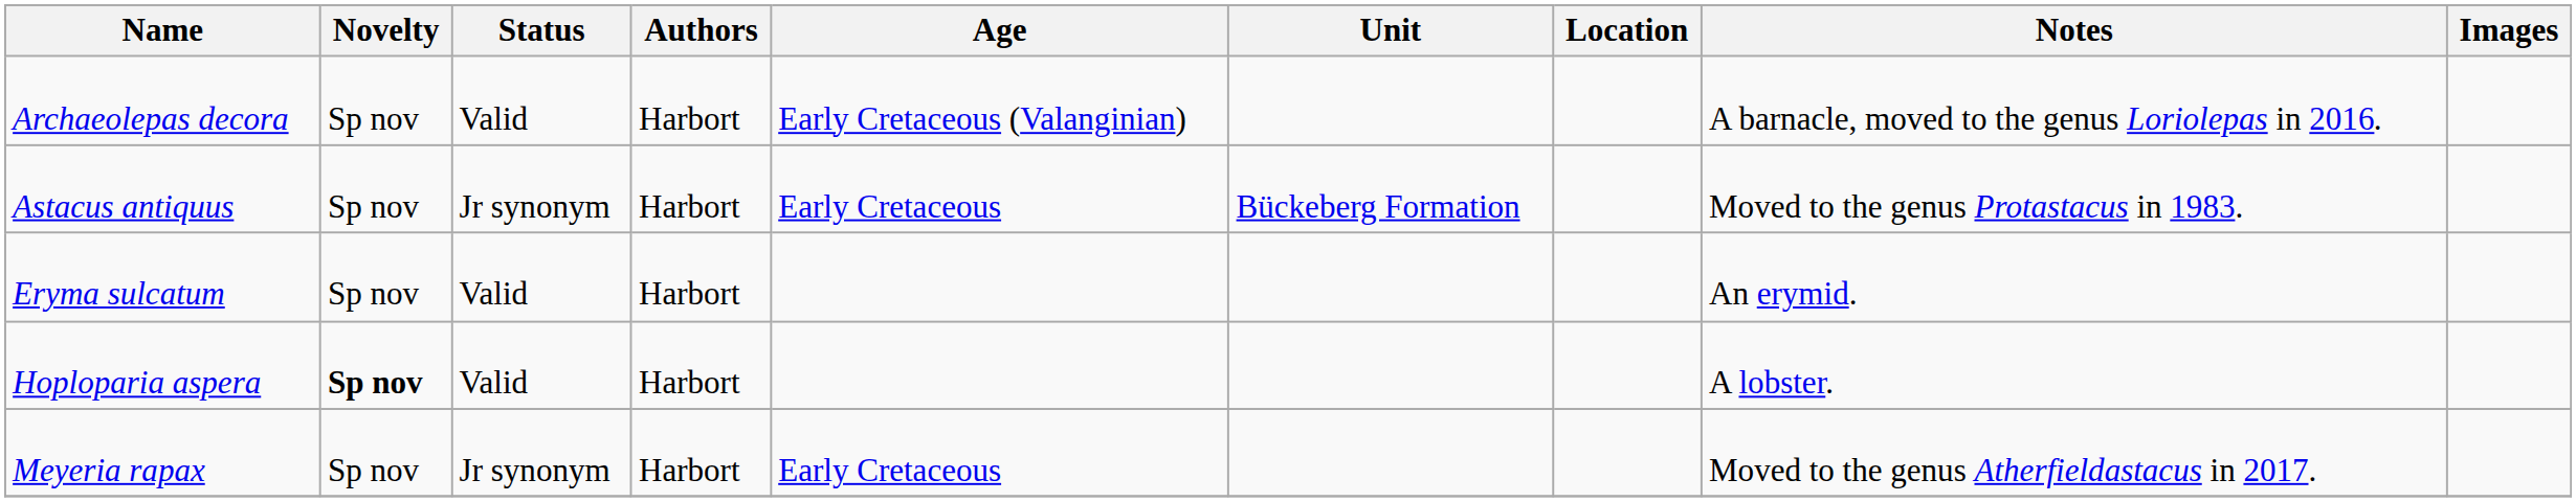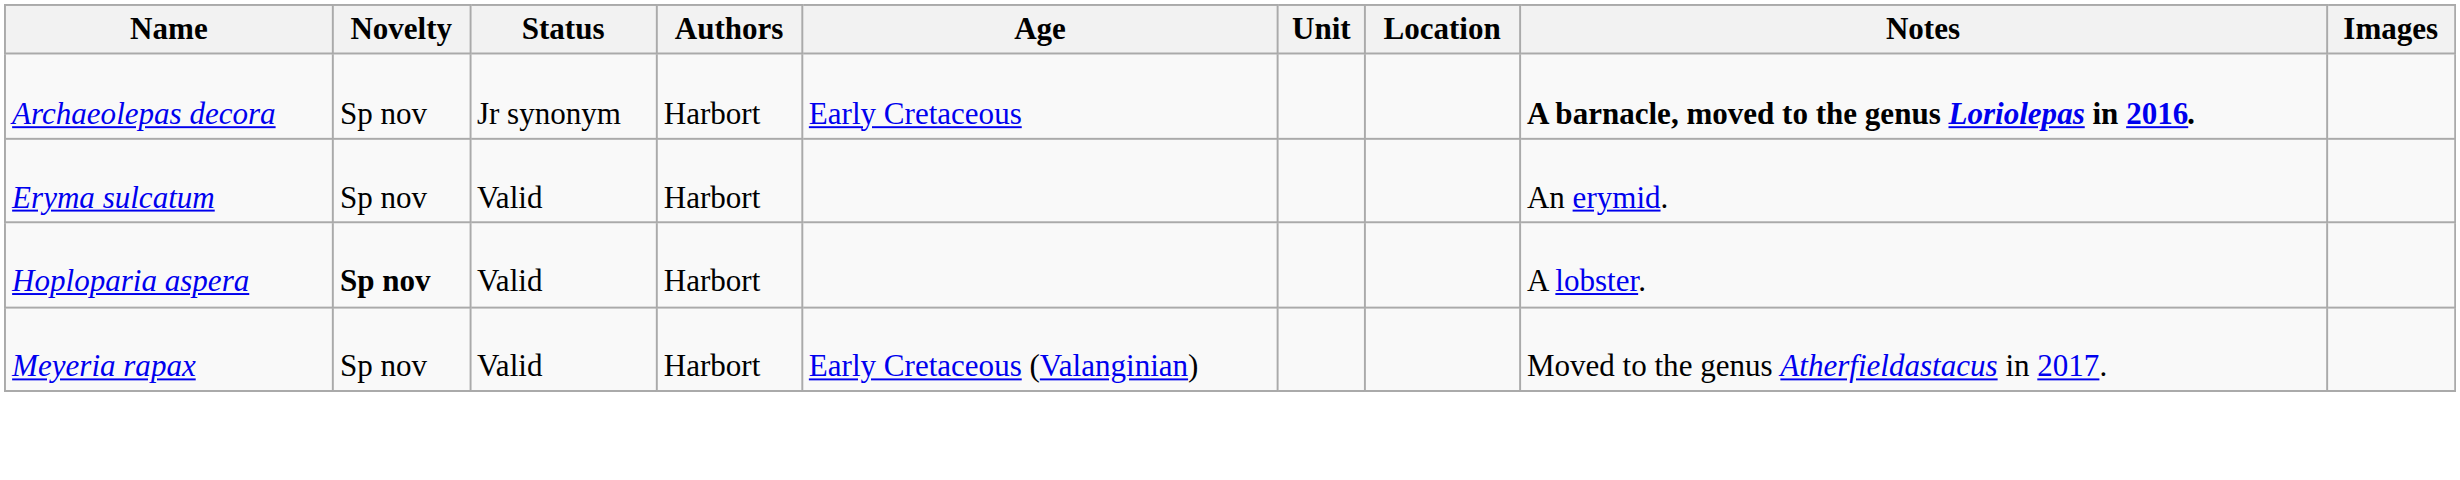 <table class="wikitable sortable" align="center" width="100%">
 <tr>
 <th>Name</th>
 <th>Novelty</th>
 <th>Status</th>
 <th>Authors</th>
 <th>Age</th>
 <th>Unit</th>
 <th>Location</th>
 <th>Notes</th>
 <th>Images</th>
 </tr>
 <tr>
 <td><br><em><a href='#'>Archaeolepas decora</a></em></td>
 <td><br>Sp nov</td>
-<td><br>Valid</td>
-<td><br>Harbort</td>
-<td><br><a href='#'>Early Cretaceous</a> (<a href='#'>Valanginian</a>)</td>
-<td></td>
-<td><br></td>
-<td><br>A barnacle, moved to the genus <em><a href='#'>Loriolepas</a></em> in <a href='#'>2016</a><em>.</em></td>
-<td></td>
-</tr>
-<tr>
-<td><br><em><a href='#'>Astacus antiquus</a></em></td>
-<td><br>Sp nov</td>
 <td><br>Jr synonym</td>
 <td><br>Harbort</td>
 <td><br><a href='#'>Early Cretaceous</a></td>
-<td><br><a href='#'>Bückeberg Formation</a></td>
+<td></td>
 <td><br></td>
-<td><br>Moved to the genus <em><a href='#'>Protastacus</a></em> in <a href='#'>1983</a>.</td>
+<td><strong><br>A barnacle, moved to the genus <em><a href='#'>Loriolepas</a></em> in <a href='#'>2016</a><em>.</em></strong></td>
 <td></td>
 </tr>
 <tr>
 <td><br><em><a href='#'>Eryma sulcatum</a></em></td>
 <td><br>Sp nov</td>
 <td><br>Valid</td>
 <td><br>Harbort</td>
 <td></td>
 <td></td>
 <td><br></td>
 <td><br>An <a href='#'>erymid</a>.</td>
 <td></td>
 </tr>
 <tr>
 <td><br><em><a href='#'>Hoploparia aspera</a></em></td>
 <td><strong><br>Sp nov</strong></td>
 <td><br>Valid</td>
 <td><br>Harbort</td>
 <td></td>
 <td></td>
 <td><br></td>
 <td><br>A <a href='#'>lobster</a>.</td>
 <td></td>
 </tr>
 <tr>
 <td><br><em><a href='#'>Meyeria rapax</a></em></td>
 <td><br>Sp nov</td>
-<td><br>Jr synonym</td>
+<td><br>Valid</td>
 <td><br>Harbort</td>
-<td><br><a href='#'>Early Cretaceous</a></td>
+<td><br><a href='#'>Early Cretaceous</a> (<a href='#'>Valanginian</a>)</td>
 <td></td>
 <td><br></td>
 <td><br>Moved to the genus <em><a href='#'>Atherfieldastacus</a></em> in <a href='#'>2017</a>.</td>
 <td></td>
 </tr>
 <tr>
 </tr>
 </table>
